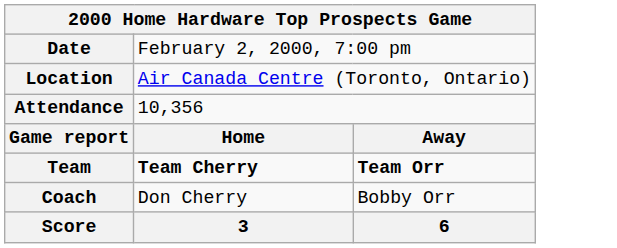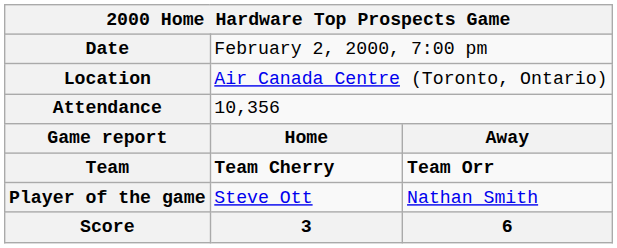 <table class="wikitable">
 <tr>
 <th colspan="3">2000 Home Hardware Top Prospects Game</th>
 </tr>
 <tr>
 <th>Date</th>
 <td colspan="2">February 2, 2000, 7:00 pm</td>
 </tr>
 <tr>
 <th>Location</th>
 <td colspan="2"><a href='#'>Air Canada Centre</a> (Toronto, Ontario)</td>
 </tr>
 <tr>
 <th>Attendance</th>
 <td colspan="2">10,356</td>
 </tr>
 <tr>
 <th>Game report</th>
 <th>Home</th>
 <th>Away</th>
 </tr>
 <tr>
 <th>Team</th>
 <td><strong>Team Cherry</strong></td>
 <td><strong>Team Orr</strong></td>
 </tr>
 <tr>
-<th>Coach</th>
-<td>Don Cherry</td>
-<td>Bobby Orr</td>
+<th>Player of the game</th>
+<td><a href='#'>Steve Ott</a></td>
+<td><a href='#'>Nathan Smith</a></td>
 </tr>
 <tr>
 <th>Score</th>
 <th>3</th>
 <th>6</th>
 </tr>
 </table>
